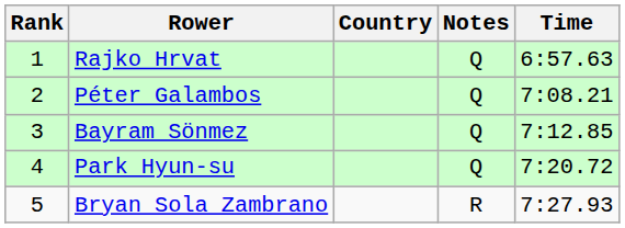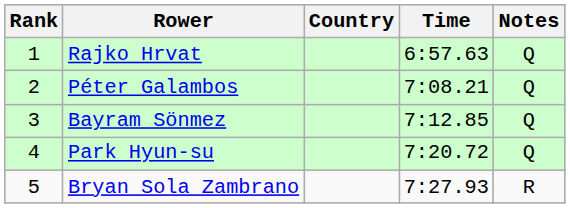 <table class="wikitable" style="text-align:center">
 <tr>
 <th>Rank</th>
 <th>Rower</th>
 <th>Country</th>
+<th>Time</th>
 <th>Notes</th>
-<th>Time</th>
 </tr>
 <tr bgcolor=ccffcc>
 <td>1</td>
 <td align="left"><a href='#'>Rajko Hrvat</a></td>
 <td align="left"></td>
+<td>6:57.63</td>
 <td>Q</td>
-<td>6:57.63</td>
 </tr>
 <tr bgcolor=ccffcc>
 <td>2</td>
 <td align="left"><a href='#'>Péter Galambos</a></td>
 <td align="left"></td>
+<td>7:08.21</td>
 <td>Q</td>
-<td>7:08.21</td>
 </tr>
 <tr bgcolor=ccffcc>
 <td>3</td>
 <td align="left"><a href='#'>Bayram Sönmez</a></td>
 <td align="left"></td>
+<td>7:12.85</td>
 <td>Q</td>
-<td>7:12.85</td>
 </tr>
 <tr bgcolor=ccffcc>
 <td>4</td>
 <td align="left"><a href='#'>Park Hyun-su</a></td>
 <td align="left"></td>
+<td>7:20.72</td>
 <td>Q</td>
-<td>7:20.72</td>
 </tr>
 <tr>
 <td>5</td>
 <td align="left"><a href='#'>Bryan Sola Zambrano</a></td>
 <td align="left"></td>
+<td>7:27.93</td>
 <td>R</td>
-<td>7:27.93</td>
 </tr>
 </table>
